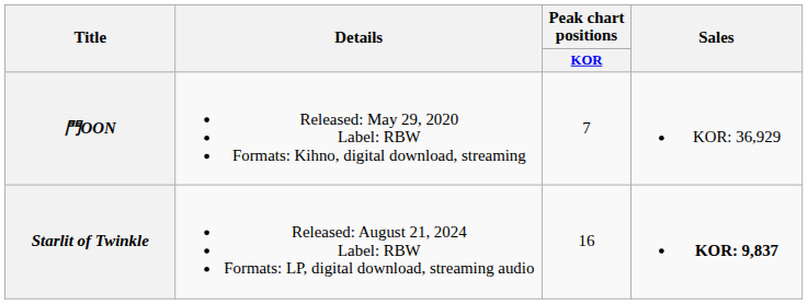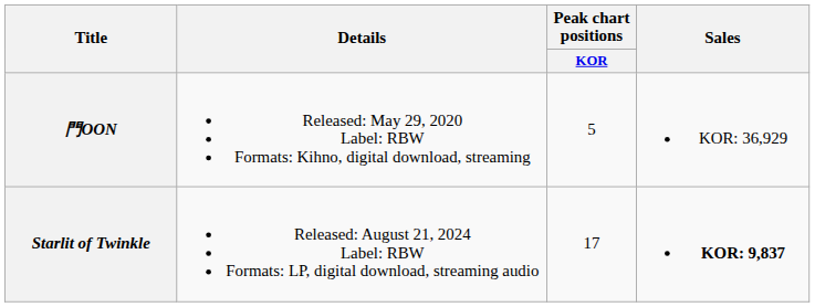 <table class="wikitable plainrowheaders" style="text-align:center">
 <tr>
 <th rowspan="2" style="width:10em">Title</th>
 <th rowspan="2" style="width:22em">Details</th>
 <th scope="col" style="width:5em" colspan="1">Peak chart positions</th>
 <th rowspan="2" style="width:10em">Sales</th>
 </tr>
 <tr>
 <th scope="col" style="width:2.5em;font-size:85%"><a href='#'>KOR</a><br></th>
 </tr>
 <tr>
 <th scope="row"><em>門OON</em></th>
 <td><br><ul><li>Released: May 29, 2020</li><li>Label: RBW</li><li>Formats: Kihno, digital download, streaming</li></ul></td>
-<td>7</td>
+<td>5</td>
 <td><br><ul><li>KOR: 36,929</li></ul></td>
 </tr>
 <tr>
 <th scope="row"><em>Starlit of Twinkle</em></th>
 <td><br><ul><li>Released: August 21, 2024</li><li>Label: RBW</li><li>Formats: LP, digital download, streaming audio</li></ul></td>
-<td>16</td>
+<td>17</td>
 <td><strong><br><ul><li>KOR: 9,837</li></ul></strong></td>
 </tr>
 </table>
